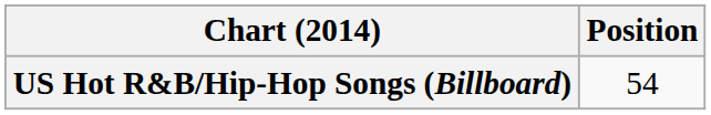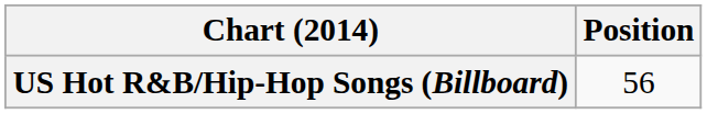 <table class="wikitable plainrowheaders">
 <tr>
 <th>Chart (2014)</th>
 <th>Position</th>
 </tr>
 <tr>
 <th scope="row">US Hot R&B/Hip-Hop Songs (<em>Billboard</em>)</th>
-<td style="text-align:center">54</td>
+<td style="text-align:center">56</td>
 </tr>
 </table>
